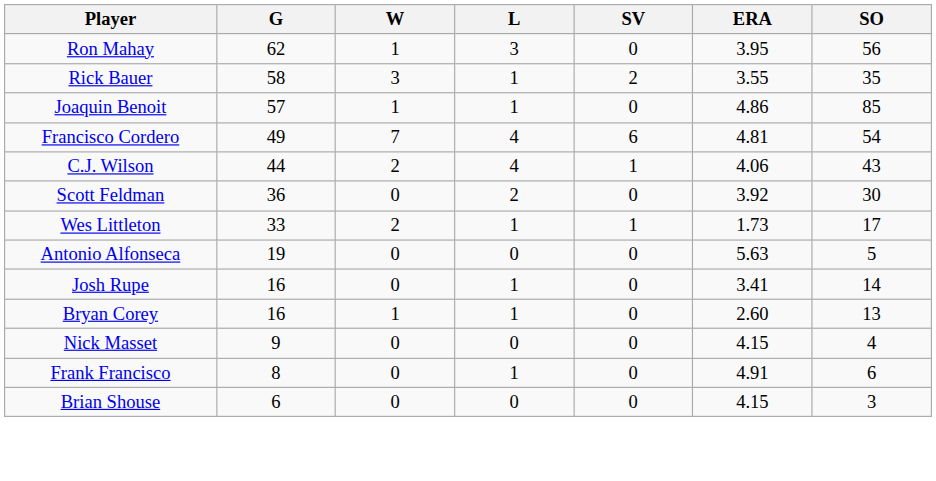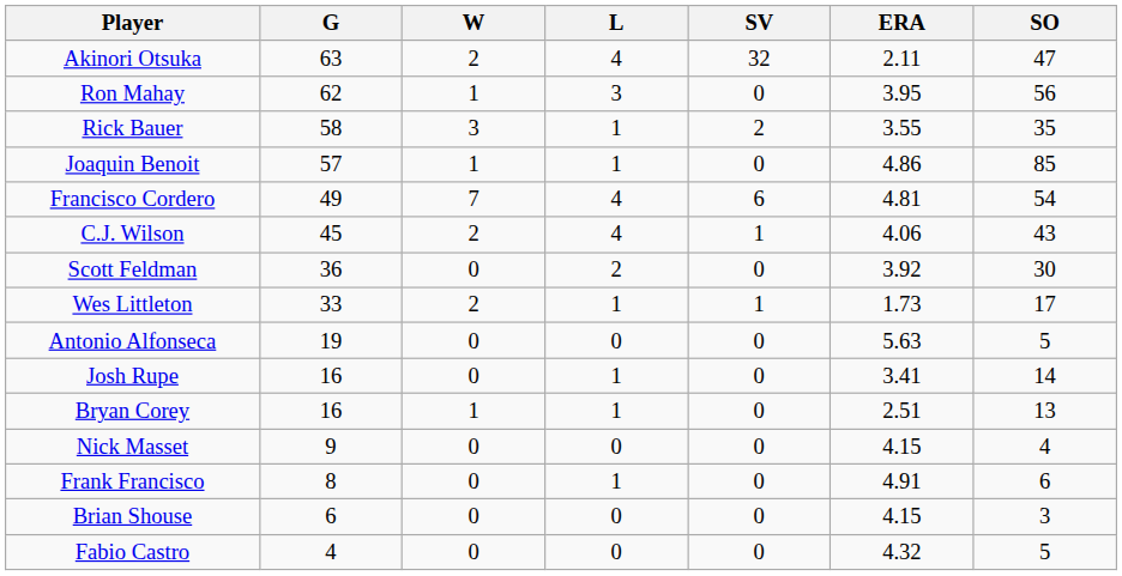 <table class="wikitable sortable">
 <tr>
 <th bgcolor="#DDDDFF" width="16%">Player</th>
 <th bgcolor="#DDDDFF" width="9%">G</th>
 <th bgcolor="#DDDDFF" width="9%">W</th>
 <th bgcolor="#DDDDFF" width="9%">L</th>
 <th bgcolor="#DDDDFF" width="9%">SV</th>
 <th bgcolor="#DDDDFF" width="9%">ERA</th>
 <th bgcolor="#DDDDFF" width="9%">SO</th>
+</tr>
+<tr align=center>
+<td><a href='#'>Akinori Otsuka</a></td>
+<td>63</td>
+<td>2</td>
+<td>4</td>
+<td>32</td>
+<td>2.11</td>
+<td>47</td>
 </tr>
 <tr align=center>
 <td><a href='#'>Ron Mahay</a></td>
 <td>62</td>
 <td>1</td>
 <td>3</td>
 <td>0</td>
 <td>3.95</td>
 <td>56</td>
 </tr>
 <tr align=center>
 <td><a href='#'>Rick Bauer</a></td>
 <td>58</td>
 <td>3</td>
 <td>1</td>
 <td>2</td>
 <td>3.55</td>
 <td>35</td>
 </tr>
 <tr align=center>
 <td><a href='#'>Joaquin Benoit</a></td>
 <td>57</td>
 <td>1</td>
 <td>1</td>
 <td>0</td>
 <td>4.86</td>
 <td>85</td>
 </tr>
 <tr align=center>
 <td><a href='#'>Francisco Cordero</a></td>
 <td>49</td>
 <td>7</td>
 <td>4</td>
 <td>6</td>
 <td>4.81</td>
 <td>54</td>
 </tr>
 <tr align=center>
 <td><a href='#'>C.J. Wilson</a></td>
-<td>44</td>
+<td>45</td>
 <td>2</td>
 <td>4</td>
 <td>1</td>
 <td>4.06</td>
 <td>43</td>
 </tr>
 <tr align=center>
 <td><a href='#'>Scott Feldman</a></td>
 <td>36</td>
 <td>0</td>
 <td>2</td>
 <td>0</td>
 <td>3.92</td>
 <td>30</td>
 </tr>
 <tr align=center>
 <td><a href='#'>Wes Littleton</a></td>
 <td>33</td>
 <td>2</td>
 <td>1</td>
 <td>1</td>
 <td>1.73</td>
 <td>17</td>
 </tr>
 <tr align=center>
 <td><a href='#'>Antonio Alfonseca</a></td>
 <td>19</td>
 <td>0</td>
 <td>0</td>
 <td>0</td>
 <td>5.63</td>
 <td>5</td>
 </tr>
 <tr align=center>
 <td><a href='#'>Josh Rupe</a></td>
 <td>16</td>
 <td>0</td>
 <td>1</td>
 <td>0</td>
 <td>3.41</td>
 <td>14</td>
 </tr>
 <tr align=center>
 <td><a href='#'>Bryan Corey</a></td>
 <td>16</td>
 <td>1</td>
 <td>1</td>
 <td>0</td>
-<td>2.60</td>
+<td>2.51</td>
 <td>13</td>
 </tr>
 <tr align=center>
 <td><a href='#'>Nick Masset</a></td>
 <td>9</td>
 <td>0</td>
 <td>0</td>
 <td>0</td>
 <td>4.15</td>
 <td>4</td>
 </tr>
 <tr align=center>
 <td><a href='#'>Frank Francisco</a></td>
 <td>8</td>
 <td>0</td>
 <td>1</td>
 <td>0</td>
 <td>4.91</td>
 <td>6</td>
 </tr>
 <tr align=center>
 <td><a href='#'>Brian Shouse</a></td>
 <td>6</td>
 <td>0</td>
 <td>0</td>
 <td>0</td>
 <td>4.15</td>
 <td>3</td>
 </tr>
+<tr align=center>
+<td><a href='#'>Fabio Castro</a></td>
+<td>4</td>
+<td>0</td>
+<td>0</td>
+<td>0</td>
+<td>4.32</td>
+<td>5</td>
+</tr>
 </table>
